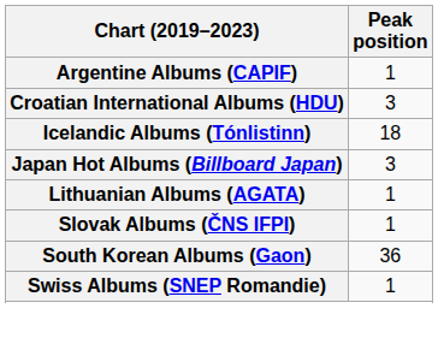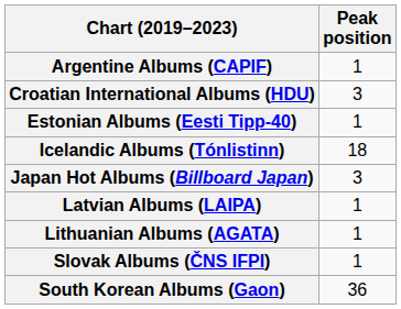 <table class="wikitable sortable plainrowheaders" style="text-align:center">
 <tr>
 <th scope="col">Chart (2019–2023)</th>
 <th scope="col">Peak<br>position</th>
 </tr>
 <tr>
 <th scope="row">Argentine Albums (<a href='#'>CAPIF</a>)</th>
 <td>1</td>
 </tr>
 <tr>
 </tr>
 <tr>
 </tr>
 <tr>
 </tr>
 <tr>
 </tr>
 <tr>
 </tr>
 <tr>
 <th scope="row">Croatian International Albums (<a href='#'>HDU</a>)</th>
 <td>3</td>
 </tr>
 <tr>
 </tr>
 <tr>
 </tr>
 <tr>
 </tr>
 <tr>
+<th scope="row">Estonian Albums (<a href='#'>Eesti Tipp-40</a>)</th>
+<td>1</td>
+</tr>
+<tr>
 </tr>
 <tr>
 </tr>
 <tr>
 </tr>
 <tr>
 </tr>
 <tr>
 </tr>
 <tr>
 <th scope="row">Icelandic Albums (<a href='#'>Tónlistinn</a>)</th>
 <td>18</td>
 </tr>
 <tr>
 </tr>
 <tr>
 </tr>
 <tr>
 <th scope="row">Japan Hot Albums (<em><a href='#'>Billboard Japan</a></em>)</th>
 <td>3</td>
 </tr>
 <tr>
+</tr>
+<tr>
+<th scope="row">Latvian Albums (<a href='#'>LAIPA</a>)</th>
+<td>1</td>
 </tr>
 <tr>
 <th scope="row">Lithuanian Albums (<a href='#'>AGATA</a>)</th>
 <td>1</td>
 </tr>
 <tr>
 </tr>
 <tr>
 </tr>
 <tr>
 </tr>
 <tr>
 </tr>
 <tr>
 </tr>
 <tr>
 </tr>
 <tr>
 <th scope="row">Slovak Albums (<a href='#'>ČNS IFPI</a>)</th>
 <td>1</td>
 </tr>
 <tr>
 <th scope="row">South Korean Albums (<a href='#'>Gaon</a>)</th>
 <td>36</td>
 </tr>
 <tr>
 </tr>
 <tr>
 </tr>
 <tr>
 </tr>
 <tr>
-<th scope="row">Swiss Albums (<a href='#'>SNEP</a> Romandie)</th>
-<td>1</td>
-</tr>
-<tr>
 </tr>
 <tr>
 </tr>
 <tr>
 </tr>
 </table>
